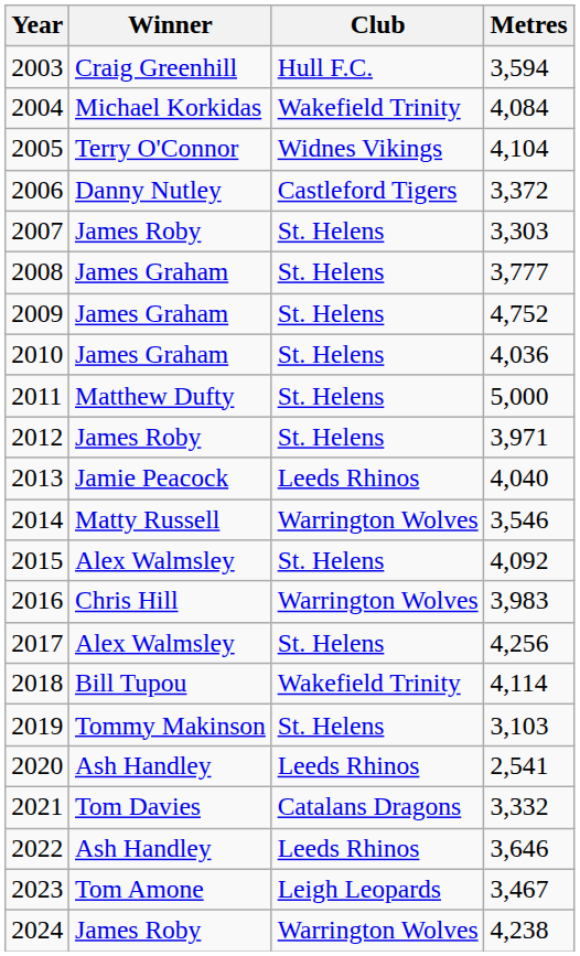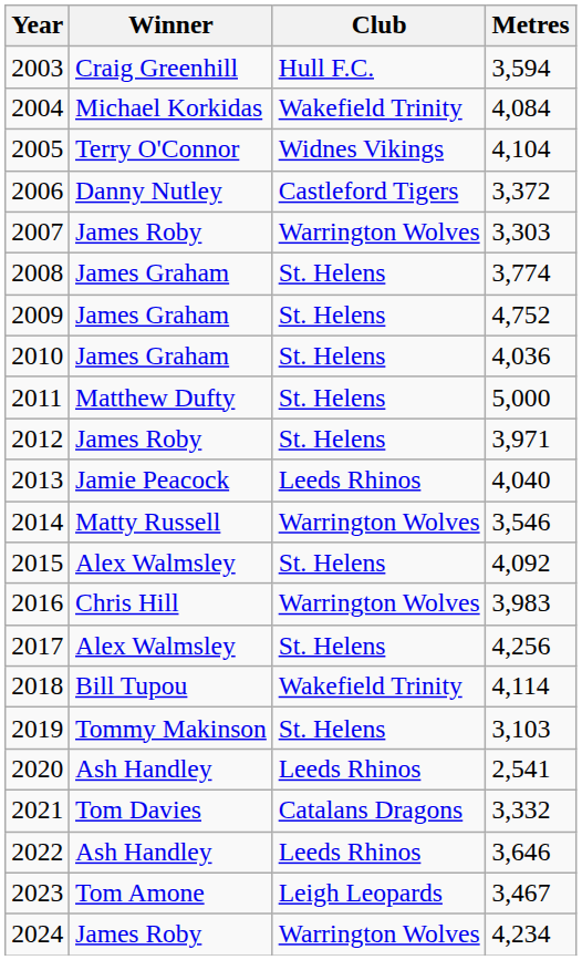 <table class="wikitable">
 <tr>
 <th>Year</th>
 <th>Winner</th>
 <th>Club</th>
 <th>Metres</th>
 </tr>
 <tr>
 <td>2003</td>
 <td> <a href='#'>Craig Greenhill</a></td>
 <td> <a href='#'>Hull F.C.</a></td>
 <td>3,594</td>
 </tr>
 <tr>
 <td>2004</td>
 <td> <a href='#'>Michael Korkidas</a></td>
 <td> <a href='#'>Wakefield Trinity</a></td>
 <td>4,084</td>
 </tr>
 <tr>
 <td>2005</td>
 <td> <a href='#'>Terry O'Connor</a></td>
 <td> <a href='#'>Widnes Vikings</a></td>
 <td>4,104</td>
 </tr>
 <tr>
 <td>2006</td>
 <td> <a href='#'>Danny Nutley</a></td>
 <td> <a href='#'>Castleford Tigers</a></td>
 <td>3,372</td>
 </tr>
 <tr>
 <td>2007</td>
 <td> <a href='#'>James Roby</a></td>
-<td> <a href='#'>St. Helens</a></td>
+<td> <a href='#'>Warrington Wolves</a></td>
 <td>3,303</td>
 </tr>
 <tr>
 <td>2008</td>
 <td> <a href='#'>James Graham</a></td>
 <td> <a href='#'>St. Helens</a></td>
-<td>3,777</td>
+<td>3,774</td>
 </tr>
 <tr>
 <td>2009</td>
 <td> <a href='#'>James Graham</a></td>
 <td> <a href='#'>St. Helens</a></td>
 <td>4,752</td>
 </tr>
 <tr>
 <td>2010</td>
 <td> <a href='#'>James Graham</a></td>
 <td> <a href='#'>St. Helens</a></td>
 <td>4,036</td>
 </tr>
 <tr>
 <td>2011</td>
 <td> <a href='#'>Matthew Dufty</a></td>
 <td> <a href='#'>St. Helens</a></td>
 <td>5,000</td>
 </tr>
 <tr>
 <td>2012</td>
 <td> <a href='#'>James Roby</a></td>
 <td> <a href='#'>St. Helens</a></td>
 <td>3,971</td>
 </tr>
 <tr>
 <td>2013</td>
 <td> <a href='#'>Jamie Peacock</a></td>
 <td> <a href='#'>Leeds Rhinos</a></td>
 <td>4,040</td>
 </tr>
 <tr>
 <td>2014</td>
 <td> <a href='#'>Matty Russell</a></td>
 <td> <a href='#'>Warrington Wolves</a></td>
 <td>3,546</td>
 </tr>
 <tr>
 <td>2015</td>
 <td> <a href='#'>Alex Walmsley</a></td>
 <td> <a href='#'>St. Helens</a></td>
 <td>4,092</td>
 </tr>
 <tr>
 <td>2016</td>
 <td> <a href='#'>Chris Hill</a></td>
 <td> <a href='#'>Warrington Wolves</a></td>
 <td>3,983</td>
 </tr>
 <tr>
 <td>2017</td>
 <td> <a href='#'>Alex Walmsley</a></td>
 <td> <a href='#'>St. Helens</a></td>
 <td>4,256</td>
 </tr>
 <tr>
 <td>2018</td>
 <td> <a href='#'>Bill Tupou</a></td>
 <td> <a href='#'>Wakefield Trinity</a></td>
 <td>4,114</td>
 </tr>
 <tr>
 <td>2019</td>
 <td> <a href='#'>Tommy Makinson</a></td>
 <td> <a href='#'>St. Helens</a></td>
 <td>3,103</td>
 </tr>
 <tr>
 <td>2020</td>
 <td> <a href='#'>Ash Handley</a></td>
 <td> <a href='#'>Leeds Rhinos</a></td>
 <td>2,541</td>
 </tr>
 <tr>
 <td>2021</td>
 <td> <a href='#'>Tom Davies</a></td>
 <td> <a href='#'>Catalans Dragons</a></td>
 <td>3,332</td>
 </tr>
 <tr>
 <td>2022</td>
 <td> <a href='#'>Ash Handley</a></td>
 <td> <a href='#'>Leeds Rhinos</a></td>
 <td>3,646</td>
 </tr>
 <tr>
 <td>2023</td>
 <td> <a href='#'>Tom Amone</a></td>
 <td> <a href='#'>Leigh Leopards</a></td>
 <td>3,467</td>
 </tr>
 <tr>
 <td>2024</td>
 <td> <a href='#'>James Roby</a></td>
 <td> <a href='#'>Warrington Wolves</a></td>
-<td>4,238</td>
+<td>4,234</td>
 </tr>
 </table>
